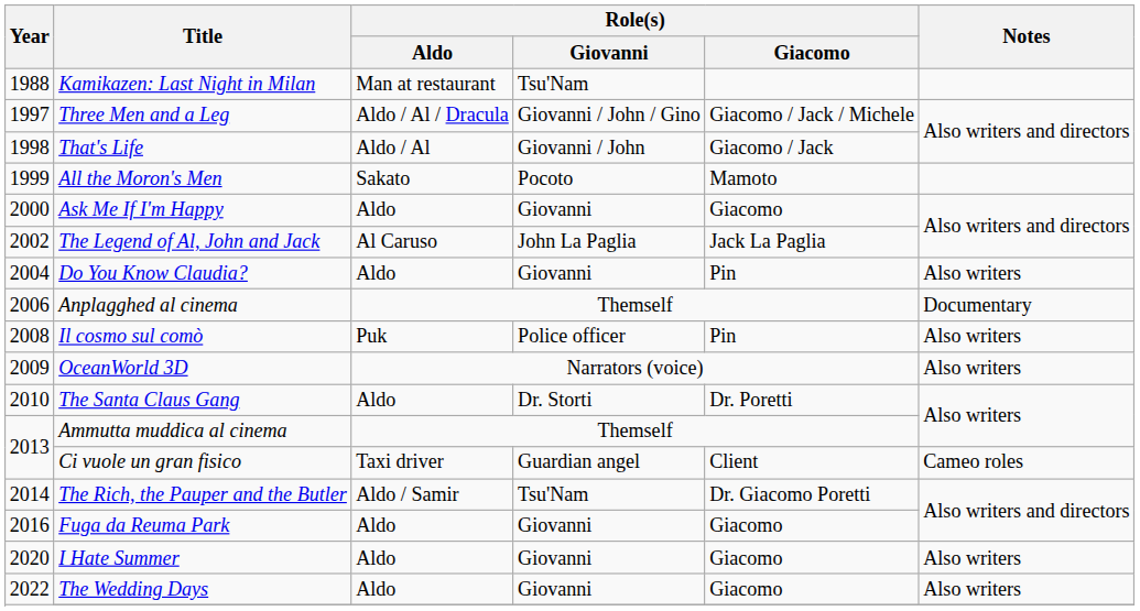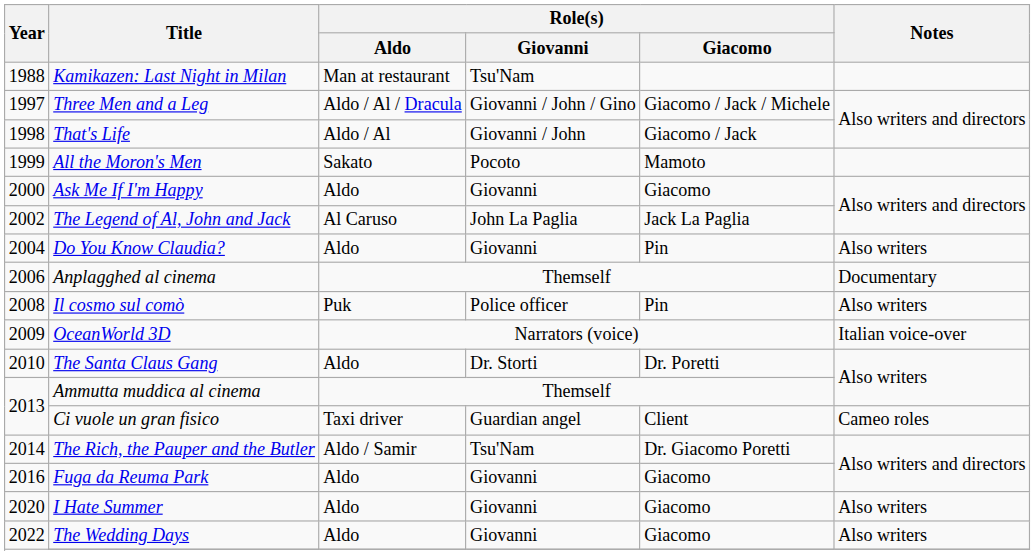 <table class="wikitable plainrowheaders unsortable">
 <tr>
 <th rowspan="2">Year</th>
 <th rowspan="2">Title</th>
 <th colspan="3">Role(s)</th>
 <th rowspan="2">Notes</th>
 </tr>
 <tr>
 <th>Aldo</th>
 <th>Giovanni</th>
 <th>Giacomo</th>
 </tr>
 <tr>
 <td>1988</td>
 <td><em><a href='#'>Kamikazen: Last Night in Milan</a></em></td>
 <td>Man at restaurant</td>
 <td>Tsu'Nam</td>
 <td></td>
 <td></td>
 </tr>
 <tr>
 <td>1997</td>
 <td><em><a href='#'>Three Men and a Leg</a></em></td>
 <td>Aldo / Al / <a href='#'>Dracula</a></td>
 <td>Giovanni / John / Gino</td>
 <td>Giacomo / Jack / Michele</td>
 <td rowspan="2">Also writers and directors</td>
 </tr>
 <tr>
 <td>1998</td>
 <td><em><a href='#'>That's Life</a></em></td>
 <td>Aldo / Al</td>
 <td>Giovanni / John</td>
 <td>Giacomo / Jack</td>
 </tr>
 <tr>
 <td>1999</td>
 <td><em><a href='#'>All the Moron's Men</a></em></td>
 <td>Sakato</td>
 <td>Pocoto</td>
 <td>Mamoto</td>
 <td></td>
 </tr>
 <tr>
 <td>2000</td>
 <td><em><a href='#'>Ask Me If I'm Happy</a></em></td>
 <td>Aldo</td>
 <td>Giovanni</td>
 <td>Giacomo</td>
 <td rowspan="2">Also writers and directors</td>
 </tr>
 <tr>
 <td>2002</td>
 <td><em><a href='#'>The Legend of Al, John and Jack</a></em></td>
 <td>Al Caruso</td>
 <td>John La Paglia</td>
 <td>Jack La Paglia</td>
 </tr>
 <tr>
 <td>2004</td>
 <td><em><a href='#'>Do You Know Claudia?</a></em></td>
 <td>Aldo</td>
 <td>Giovanni</td>
 <td>Pin</td>
 <td>Also writers</td>
 </tr>
 <tr>
 <td>2006</td>
 <td><em>Anplagghed al cinema</em></td>
 <td colspan="3" style="text-align:center">Themself</td>
 <td>Documentary</td>
 </tr>
 <tr>
 <td>2008</td>
 <td><em><a href='#'>Il cosmo sul comò</a></em></td>
 <td>Puk</td>
 <td>Police officer</td>
 <td>Pin</td>
 <td>Also writers</td>
 </tr>
 <tr>
 <td>2009</td>
 <td><em><a href='#'>OceanWorld 3D</a></em></td>
 <td colspan="3" style="text-align:center">Narrators (voice)</td>
-<td>Also writers</td>
+<td>Italian voice-over</td>
 </tr>
 <tr>
 <td>2010</td>
 <td><em><a href='#'>The Santa Claus Gang</a></em></td>
 <td>Aldo</td>
 <td>Dr. Storti</td>
 <td>Dr. Poretti</td>
 <td rowspan="2">Also writers</td>
 </tr>
 <tr>
 <td rowspan="2">2013</td>
 <td><em>Ammutta muddica al cinema</em></td>
 <td colspan="3" style="text-align:center">Themself</td>
 </tr>
 <tr>
 <td><em>Ci vuole un gran fisico</em></td>
 <td>Taxi driver</td>
 <td>Guardian angel</td>
 <td>Client</td>
 <td>Cameo roles</td>
 </tr>
 <tr>
 <td>2014</td>
 <td><em><a href='#'>The Rich, the Pauper and the Butler</a></em></td>
 <td>Aldo / Samir</td>
 <td>Tsu'Nam</td>
 <td>Dr. Giacomo Poretti</td>
 <td rowspan="2">Also writers and directors</td>
 </tr>
 <tr>
 <td>2016</td>
 <td><em><a href='#'>Fuga da Reuma Park</a></em></td>
 <td>Aldo</td>
 <td>Giovanni</td>
 <td>Giacomo</td>
 </tr>
 <tr>
 <td>2020</td>
 <td><em><a href='#'>I Hate Summer</a></em></td>
 <td>Aldo</td>
 <td>Giovanni</td>
 <td>Giacomo</td>
 <td>Also writers</td>
 </tr>
 <tr>
 <td rowspan="4">2022</td>
 <td><em><a href='#'>The Wedding Days</a></em></td>
 <td>Aldo</td>
 <td>Giovanni</td>
 <td>Giacomo</td>
 <td>Also writers</td>
 </tr>
 <tr>
 </tr>
 </table>
